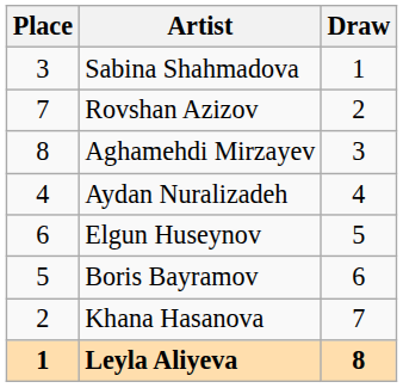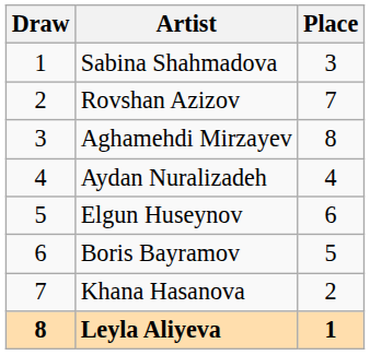 <table class="sortable wikitable" style="margin: 1em auto 1em auto; text-align:center">
 <tr>
+<th>Draw</th>
+<th>Artist</th>
 <th>Place</th>
-<th>Artist</th>
-<th>Draw</th>
+</tr>
+<tr>
+<td>1</td>
+<td align="left">Sabina Shahmadova</td>
+<td>3</td>
+</tr>
+<tr>
+<td>2</td>
+<td align="left">Rovshan Azizov</td>
+<td>7</td>
 </tr>
 <tr>
 <td>3</td>
-<td align="left">Sabina Shahmadova</td>
-<td>1</td>
-</tr>
-<tr>
-<td>7</td>
-<td align="left">Rovshan Azizov</td>
-<td>2</td>
-</tr>
-<tr>
+<td align="left">Aghamehdi Mirzayev</td>
 <td>8</td>
-<td align="left">Aghamehdi Mirzayev</td>
-<td>3</td>
 </tr>
 <tr>
 <td>4</td>
 <td align="left">Aydan Nuralizadeh</td>
 <td>4</td>
 </tr>
 <tr>
+<td>5</td>
+<td align="left">Elgun Huseynov</td>
 <td>6</td>
-<td align="left">Elgun Huseynov</td>
+</tr>
+<tr>
+<td>6</td>
+<td align="left">Boris Bayramov</td>
 <td>5</td>
 </tr>
 <tr>
-<td>5</td>
-<td align="left">Boris Bayramov</td>
-<td>6</td>
-</tr>
-<tr>
+<td>7</td>
+<td align="left">Khana Hasanova</td>
 <td>2</td>
-<td align="left">Khana Hasanova</td>
-<td>7</td>
 </tr>
 <tr style="font-weight:bold; background:navajowhite;">
+<td>8</td>
+<td align="left">Leyla Aliyeva</td>
 <td>1</td>
-<td align="left">Leyla Aliyeva</td>
-<td>8</td>
 </tr>
 </table>
